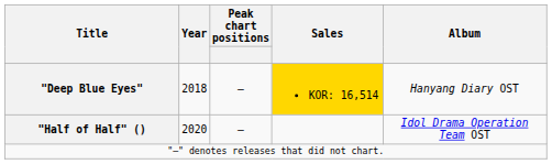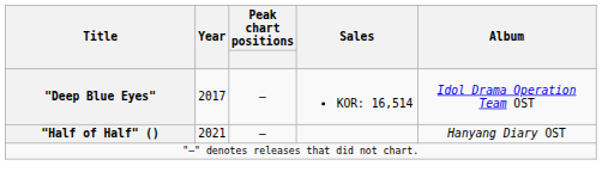 <table class="wikitable plainrowheaders" style="text-align:center" border="1">
 <tr>
 <th scope="col" rowspan="2" style="width:16em">Title</th>
 <th scope="col" rowspan="2">Year</th>
 <th scope="col" colspan="1" style="width:5em">Peak chart positions</th>
 <th scope="col" rowspan="2" style="width:10em">Sales</th>
 <th scope="col" rowspan="2" style="width:15em">Album</th>
 </tr>
 <tr>
 <th><br></th>
 </tr>
 <tr>
 <th scope="row">"Deep Blue Eyes"<br></th>
-<td>2018</td>
+<td>2017</td>
 <td>—</td>
-<td style="background: gold;"><br><ul><li>KOR: 16,514</li></ul></td>
-<td><em>Hanyang Diary</em> OST</td>
+<td><br><ul><li>KOR: 16,514</li></ul></td>
+<td><em><a href='#'>Idol Drama Operation Team</a></em> OST</td>
 </tr>
 <tr>
 <th scope="row">"Half of Half" ()<br></th>
-<td>2020</td>
+<td>2021</td>
 <td>—</td>
 <td></td>
-<td><em><a href='#'>Idol Drama Operation Team</a></em> OST</td>
+<td><em>Hanyang Diary</em> OST</td>
 </tr>
 <tr>
 <td colspan="7" style="font-size:85%">"—" denotes releases that did not chart.</td>
 </tr>
 </table>
